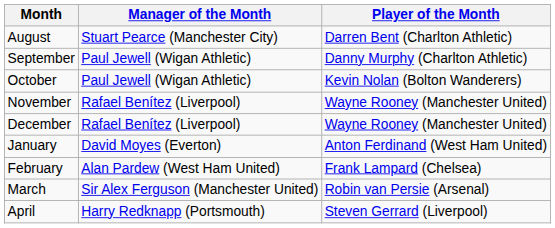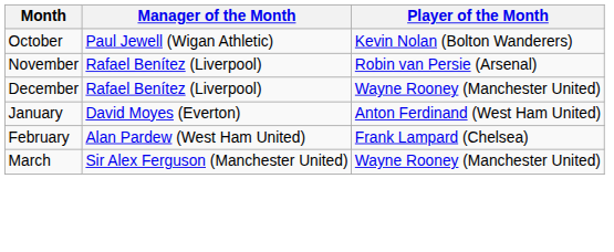 <table class="wikitable">
 <tr>
 <th>Month</th>
 <th><a href='#'>Manager of the Month</a></th>
 <th><a href='#'>Player of the Month</a></th>
-</tr>
-<tr>
-<td>August</td>
-<td><a href='#'>Stuart Pearce</a> (Manchester City)</td>
-<td><a href='#'>Darren Bent</a> (Charlton Athletic)</td>
-</tr>
-<tr>
-<td>September</td>
-<td><a href='#'>Paul Jewell</a> (Wigan Athletic)</td>
-<td><a href='#'>Danny Murphy</a> (Charlton Athletic)</td>
 </tr>
 <tr>
 <td>October</td>
 <td><a href='#'>Paul Jewell</a> (Wigan Athletic)</td>
 <td><a href='#'>Kevin Nolan</a> (Bolton Wanderers)</td>
 </tr>
 <tr>
 <td>November</td>
 <td><a href='#'>Rafael Benítez</a> (Liverpool)</td>
-<td><a href='#'>Wayne Rooney</a> (Manchester United)</td>
+<td><a href='#'>Robin van Persie</a> (Arsenal)</td>
 </tr>
 <tr>
 <td>December</td>
 <td><a href='#'>Rafael Benítez</a> (Liverpool)</td>
 <td><a href='#'>Wayne Rooney</a> (Manchester United)</td>
 </tr>
 <tr>
 <td>January</td>
 <td><a href='#'>David Moyes</a> (Everton)</td>
 <td><a href='#'>Anton Ferdinand</a> (West Ham United)</td>
 </tr>
 <tr>
 <td>February</td>
 <td><a href='#'>Alan Pardew</a> (West Ham United)</td>
 <td><a href='#'>Frank Lampard</a> (Chelsea)</td>
 </tr>
 <tr>
 <td>March</td>
 <td><a href='#'>Sir Alex Ferguson</a> (Manchester United)</td>
-<td><a href='#'>Robin van Persie</a> (Arsenal)</td>
-</tr>
-<tr>
-<td>April</td>
-<td><a href='#'>Harry Redknapp</a> (Portsmouth)</td>
-<td><a href='#'>Steven Gerrard</a> (Liverpool)</td>
+<td><a href='#'>Wayne Rooney</a> (Manchester United)</td>
 </tr>
 </table>
